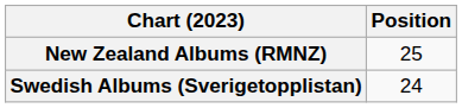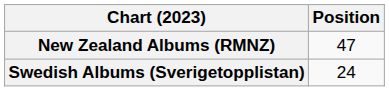 <table class="wikitable sortable plainrowheaders" style="text-align:center">
 <tr>
 <th scope="col">Chart (2023)</th>
 <th scope="col">Position</th>
 </tr>
 <tr>
 <th scope="row">New Zealand Albums (RMNZ)</th>
-<td>25</td>
+<td>47</td>
 </tr>
 <tr>
 <th scope="row">Swedish Albums (Sverigetopplistan)</th>
 <td>24</td>
 </tr>
 </table>
